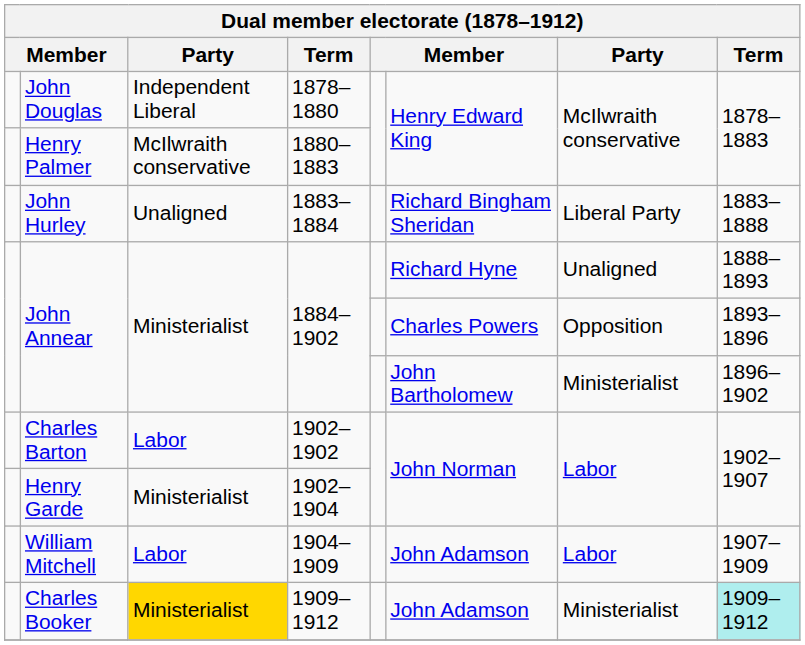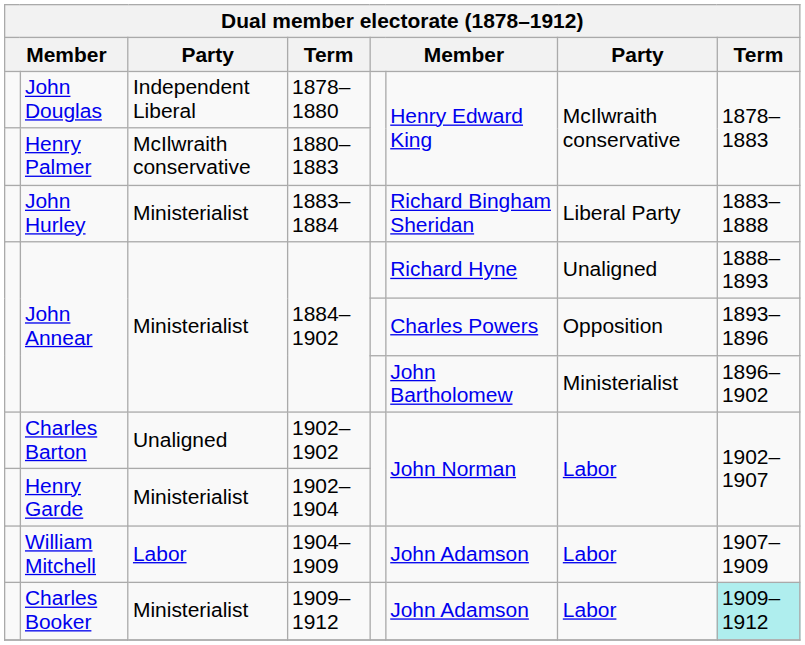 <table class="wikitable">
 <tr>
 <th colspan="8">Dual member electorate (1878–1912)</th>
 </tr>
 <tr>
 <th colspan="2">Member</th>
 <th>Party</th>
 <th>Term</th>
 <th colspan="2">Member</th>
 <th>Party</th>
 <th>Term</th>
 </tr>
 <tr>
 <td> </td>
 <td><a href='#'>John Douglas</a></td>
 <td>Independent Liberal</td>
 <td>1878–1880</td>
 <td rowspan="2" > </td>
 <td rowspan="2"><a href='#'>Henry Edward King</a></td>
 <td rowspan="2">McIlwraith conservative</td>
 <td rowspan="2">1878–1883</td>
 </tr>
 <tr>
 <td> </td>
 <td><a href='#'>Henry Palmer</a></td>
 <td>McIlwraith conservative</td>
 <td>1880–1883</td>
 </tr>
 <tr>
 <td> </td>
 <td><a href='#'>John Hurley</a></td>
-<td>Unaligned</td>
+<td>Ministerialist</td>
 <td>1883–1884</td>
 <td rowspan="2" > </td>
 <td rowspan="2"><a href='#'>Richard Bingham Sheridan</a></td>
 <td rowspan="2">Liberal Party</td>
 <td rowspan="2">1883–1888</td>
 </tr>
 <tr>
 <td rowspan="4" > </td>
 <td rowspan="4"><a href='#'>John Annear</a></td>
 <td rowspan="4">Ministerialist</td>
 <td rowspan="4">1884–1902</td>
 </tr>
 <tr>
 <td> </td>
 <td><a href='#'>Richard Hyne</a></td>
 <td>Unaligned</td>
 <td>1888–1893</td>
 </tr>
 <tr>
 <td> </td>
 <td><a href='#'>Charles Powers</a></td>
 <td>Opposition</td>
 <td>1893–1896</td>
 </tr>
 <tr>
 <td> </td>
 <td><a href='#'>John Bartholomew</a></td>
 <td>Ministerialist</td>
 <td>1896–1902</td>
 </tr>
 <tr>
 <td> </td>
 <td><a href='#'>Charles Barton</a></td>
-<td><a href='#'>Labor</a></td>
+<td>Unaligned</td>
 <td>1902–1902</td>
 <td rowspan="3" > </td>
 <td rowspan="3"><a href='#'>John Norman</a></td>
 <td rowspan="3"><a href='#'>Labor</a></td>
 <td rowspan="3">1902–1907</td>
 </tr>
 <tr>
 <td> </td>
 <td><a href='#'>Henry Garde</a></td>
 <td>Ministerialist</td>
 <td>1902–1904</td>
 </tr>
 <tr>
 <td rowspan="2" > <br> </td>
 <td rowspan="2"><a href='#'>William Mitchell</a></td>
 <td rowspan="2"><a href='#'>Labor</a></td>
 <td rowspan="2">1904–1909</td>
 </tr>
 <tr>
 <td> </td>
 <td><a href='#'>John Adamson</a></td>
 <td><a href='#'>Labor</a></td>
 <td>1907–1909</td>
 </tr>
 <tr>
 <td> </td>
 <td><a href='#'>Charles Booker</a></td>
-<td style="background: gold;">Ministerialist</td>
+<td>Ministerialist</td>
 <td>1909–1912</td>
 <td> </td>
 <td><a href='#'>John Adamson</a></td>
-<td>Ministerialist</td>
+<td><a href='#'>Labor</a></td>
 <td style="background: paleturquoise;">1909–1912</td>
 </tr>
 <tr>
 </tr>
 </table>
